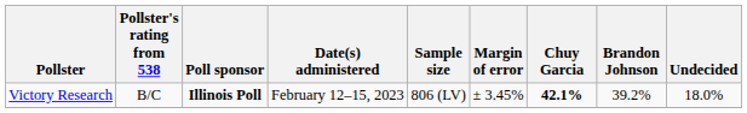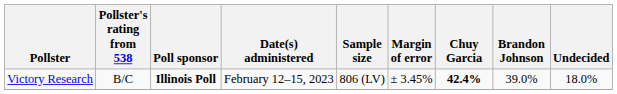 <table class="wikitable" style="font-size:90%;text-align:center;">
 <tr valign=bottom>
 <th>Pollster</th>
 <th>Pollster's<br>rating<br>from<br><a href='#'>538</a></th>
 <th>Poll sponsor</th>
 <th>Date(s)<br>administered</th>
 <th>Sample<br>size</th>
 <th>Margin<br>of error</th>
 <th style="width:60px;">Chuy<br>Garcia</th>
 <th style="width:60px;">Brandon<br>Johnson</th>
 <th>Undecided</th>
 </tr>
 <tr>
 <td style="text-align:left;"><a href='#'>Victory Research</a></td>
 <td>B/C</td>
 <td><strong>Illinois Poll</strong></td>
 <td>February 12–15, 2023</td>
 <td>806 (LV)</td>
 <td>± 3.45%</td>
-<td><strong>42.1%</strong></td>
-<td>39.2%</td>
+<td><strong>42.4%</strong></td>
+<td>39.0%</td>
 <td>18.0%</td>
 </tr>
 <tr>
 </tr>
 </table>
